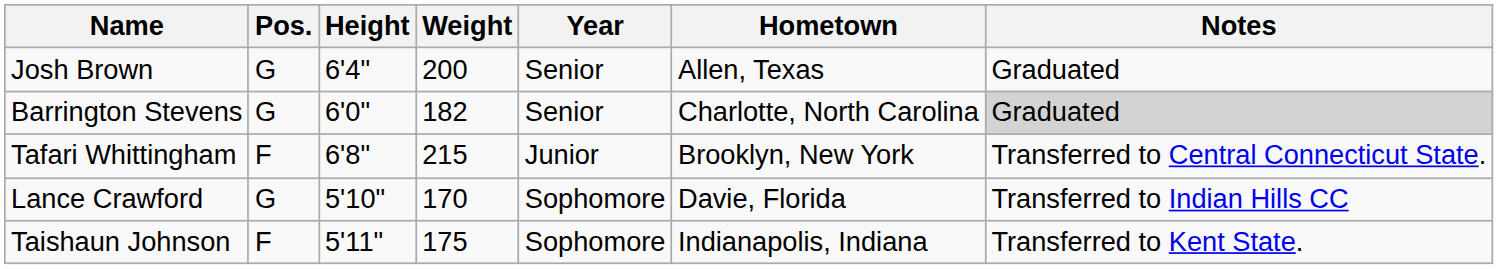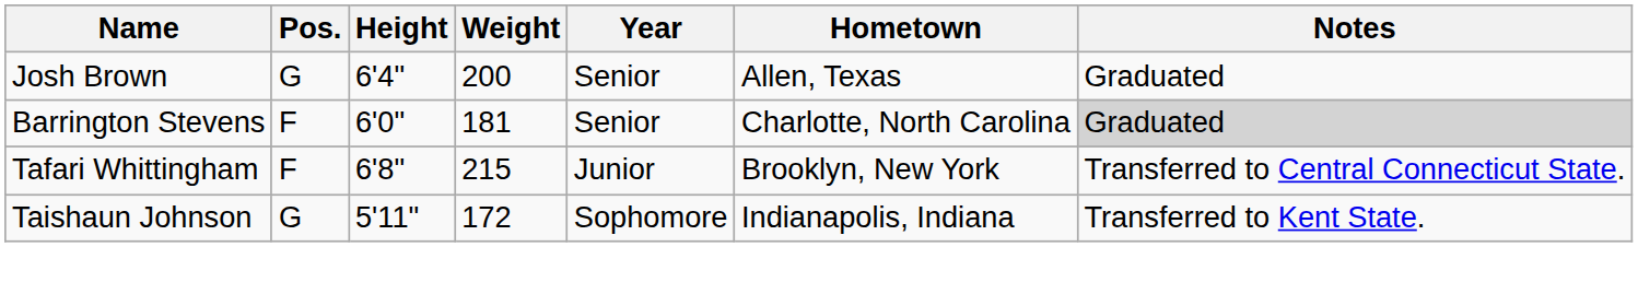 <table class="wikitable sortable" border="1">
 <tr>
 <th>Name</th>
 <th>Pos.</th>
 <th>Height</th>
 <th>Weight</th>
 <th>Year</th>
 <th>Hometown</th>
 <th class="unsortable">Notes</th>
 </tr>
 <tr>
 <td sortname>Josh Brown</td>
 <td>G</td>
 <td>6'4"</td>
 <td>200</td>
 <td>Senior</td>
 <td>Allen, Texas</td>
 <td>Graduated</td>
 </tr>
 <tr>
 <td sortname>Barrington Stevens</td>
-<td>G</td>
+<td>F</td>
 <td>6'0"</td>
-<td>182</td>
+<td>181</td>
 <td>Senior</td>
 <td>Charlotte, North Carolina</td>
 <td style="background: lightgrey;">Graduated</td>
 </tr>
 <tr>
 <td sortname>Tafari Whittingham</td>
 <td>F</td>
 <td>6'8"</td>
 <td>215</td>
 <td>Junior</td>
 <td>Brooklyn, New York</td>
 <td>Transferred to <a href='#'>Central Connecticut State</a>.</td>
 </tr>
 <tr>
-<td sortname>Lance Crawford</td>
+<td sortname>Taishaun Johnson</td>
 <td>G</td>
-<td>5'10"</td>
-<td>170</td>
-<td>Sophomore</td>
-<td>Davie, Florida</td>
-<td>Transferred to <a href='#'>Indian Hills CC</a></td>
-</tr>
-<tr>
-<td sortname>Taishaun Johnson</td>
-<td>F</td>
 <td>5'11"</td>
-<td>175</td>
+<td>172</td>
 <td>Sophomore</td>
 <td>Indianapolis, Indiana</td>
 <td>Transferred to <a href='#'>Kent State</a>.</td>
 </tr>
 </table>
